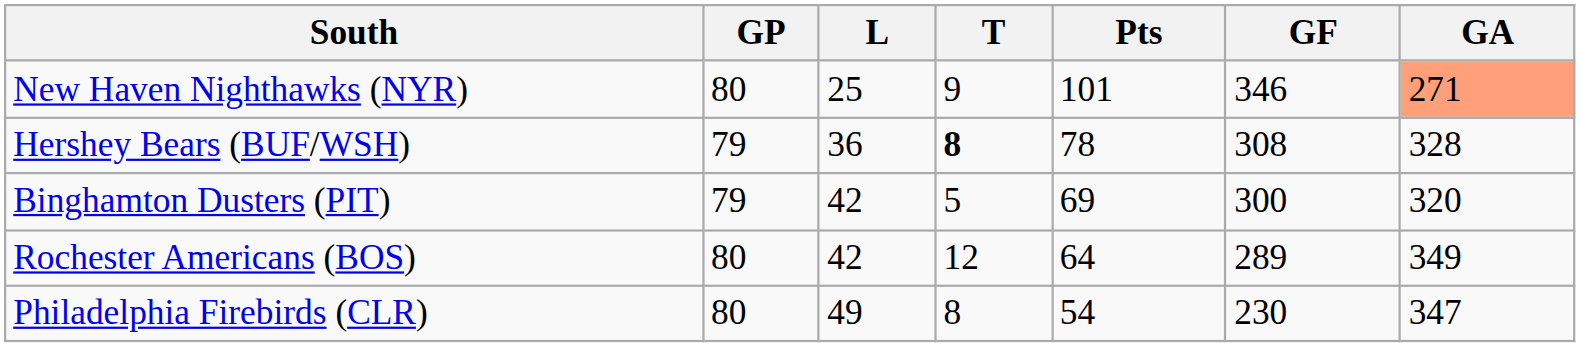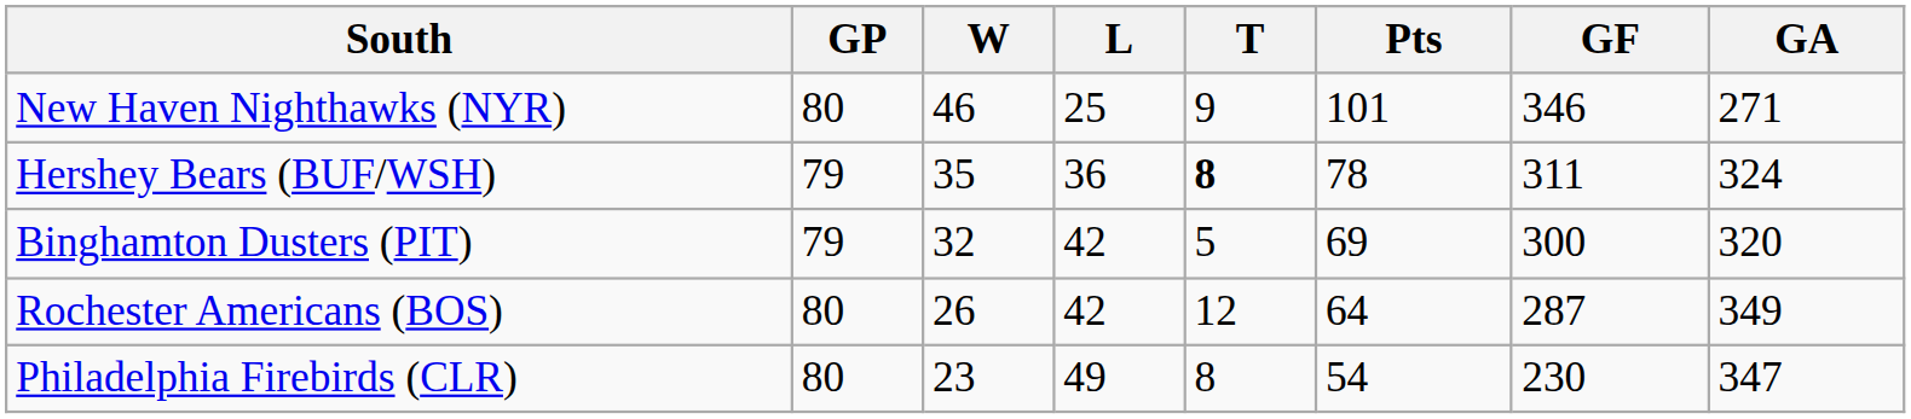 <table class="wikitable">
 <tr>
 <th bgcolor="#DDDDFF" width="30%">South</th>
 <th bgcolor="#DDDDFF" width="5%">GP</th>
+<th bgcolor="#DDDDFF" width="5%">W</th>
 <th bgcolor="#DDDDFF" width="5%">L</th>
 <th bgcolor="#DDDDFF" width="5%">T</th>
 <th bgcolor="#DDDDFF" width="7.5%">Pts</th>
 <th bgcolor="#DDDDFF" width="7.5%">GF</th>
 <th bgcolor="#DDDDFF" width="7.5%">GA</th>
 </tr>
 <tr>
 <td><a href='#'>New Haven Nighthawks</a> (<a href='#'>NYR</a>)</td>
 <td>80</td>
+<td>46</td>
 <td>25</td>
 <td>9</td>
 <td>101</td>
 <td>346</td>
-<td style="background: lightsalmon;">271</td>
+<td>271</td>
 </tr>
 <tr>
 <td><a href='#'>Hershey Bears</a> (<a href='#'>BUF</a>/<a href='#'>WSH</a>)</td>
 <td>79</td>
+<td>35</td>
 <td>36</td>
 <td><strong>8</strong></td>
 <td>78</td>
-<td>308</td>
-<td>328</td>
+<td>311</td>
+<td>324</td>
 </tr>
 <tr>
 <td><a href='#'>Binghamton Dusters</a> (<a href='#'>PIT</a>)</td>
 <td>79</td>
+<td>32</td>
 <td>42</td>
 <td>5</td>
 <td>69</td>
 <td>300</td>
 <td>320</td>
 </tr>
 <tr>
 <td><a href='#'>Rochester Americans</a> (<a href='#'>BOS</a>)</td>
 <td>80</td>
+<td>26</td>
 <td>42</td>
 <td>12</td>
 <td>64</td>
-<td>289</td>
+<td>287</td>
 <td>349</td>
 </tr>
 <tr>
 <td><a href='#'>Philadelphia Firebirds</a> (<a href='#'>CLR</a>)</td>
 <td>80</td>
+<td>23</td>
 <td>49</td>
 <td>8</td>
 <td>54</td>
 <td>230</td>
 <td>347</td>
 </tr>
 </table>
